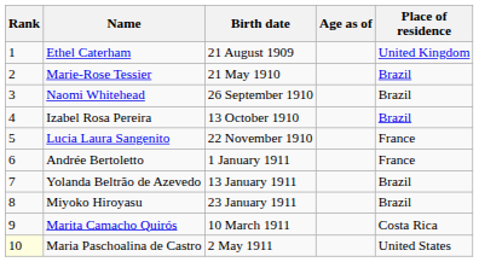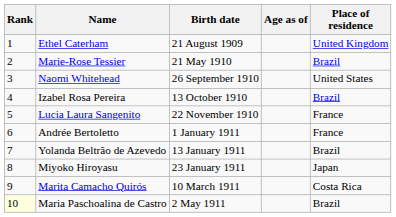 <table class="wikitable sortable">
 <tr>
 <th>Rank</th>
 <th>Name</th>
 <th nowrap>Birth date</th>
 <th nowrap>Age as of <br> </th>
 <th nowrap>Place of <br> residence</th>
 </tr>
 <tr>
 <td>1</td>
 <td data-sort-value="Caterham"><a href='#'>Ethel Caterham</a></td>
 <td>21 August 1909</td>
 <td></td>
 <td><a href='#'>United Kingdom</a></td>
 </tr>
 <tr>
 <td>2</td>
 <td data-sort-value="Tessier"><a href='#'>Marie-Rose Tessier</a></td>
 <td>21 May 1910</td>
 <td></td>
 <td><a href='#'>Brazil</a></td>
 </tr>
 <tr>
 <td>3</td>
 <td data-sort-value="Whitehead"><a href='#'>Naomi Whitehead</a></td>
 <td>26 September 1910</td>
 <td></td>
-<td>Brazil</td>
+<td>United States</td>
 </tr>
 <tr>
 <td>4</td>
 <td data-sort-value="Pereira">Izabel Rosa Pereira</td>
 <td>13 October 1910</td>
 <td></td>
 <td><a href='#'>Brazil</a></td>
 </tr>
 <tr>
 <td>5</td>
 <td data-sort-value="Sangenito"><a href='#'>Lucia Laura Sangenito</a></td>
 <td>22 November 1910</td>
 <td></td>
 <td>France</td>
 </tr>
 <tr>
 <td>6</td>
 <td data-sort-value="Bertoletto">Andrée Bertoletto</td>
 <td>1 January 1911</td>
 <td></td>
 <td>France</td>
 </tr>
 <tr>
 <td>7</td>
 <td data-sort-value="Beltrão de Azevedo">Yolanda Beltrão de Azevedo</td>
 <td>13 January 1911</td>
 <td></td>
 <td>Brazil</td>
 </tr>
 <tr>
 <td>8</td>
 <td data-sort-value="Hiroyasu">Miyoko Hiroyasu</td>
 <td>23 January 1911</td>
 <td></td>
-<td>Brazil</td>
+<td>Japan</td>
 </tr>
 <tr>
 <td>9</td>
 <td data-sort-value="Camacho"><a href='#'>Marita Camacho Quirós</a></td>
 <td>10 March 1911</td>
 <td></td>
 <td>Costa Rica</td>
 </tr>
 <tr>
 <td style="background: lightyellow;">10</td>
 <td data-sort-value>Maria Paschoalina de Castro</td>
 <td>2 May 1911</td>
 <td></td>
-<td>United States</td>
+<td>Brazil</td>
 </tr>
 </table>
